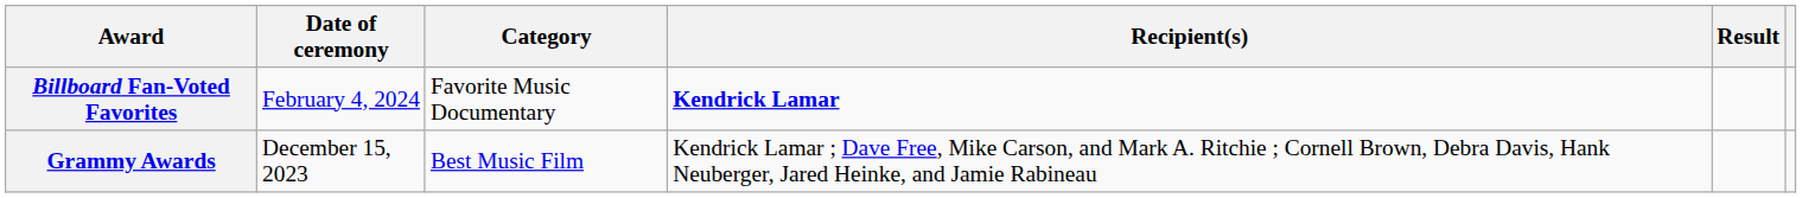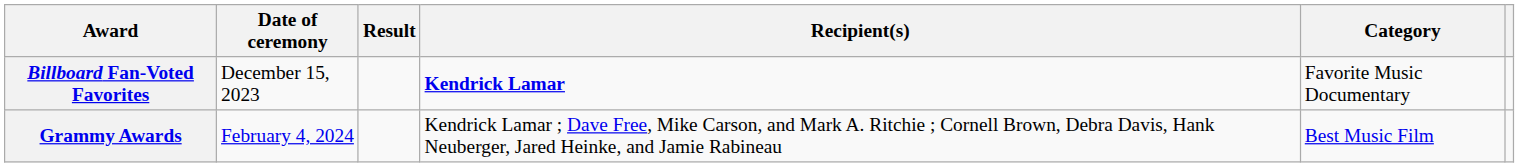 <table class="wikitable sortable plainrowheaders">
 <tr>
 <th scope="col">Award</th>
 <th scope="col">Date of ceremony</th>
+<th scope="col">Result</th>
+<th scope="col">Recipient(s)</th>
 <th scope="col">Category</th>
-<th scope="col">Recipient(s)</th>
-<th scope="col">Result</th>
 <th scope="col" class="unsortable"></th>
 </tr>
 <tr>
 <th scope="row"><a href='#'><em>Billboard</em> Fan-Voted Favorites</a></th>
-<td><a href='#'>February 4, 2024</a></td>
+<td>December 15, 2023</td>
+<td></td>
+<td><strong><a href='#'>Kendrick Lamar</a></strong></td>
 <td>Favorite Music Documentary</td>
-<td><strong><a href='#'>Kendrick Lamar</a></strong></td>
-<td></td>
 <td align="center"></td>
 </tr>
 <tr>
 <th scope="row"><a href='#'>Grammy Awards</a></th>
-<td>December 15, 2023</td>
+<td><a href='#'>February 4, 2024</a></td>
+<td></td>
+<td>Kendrick Lamar ; <a href='#'>Dave Free</a>, Mike Carson, and Mark A. Ritchie ; Cornell Brown, Debra Davis, Hank Neuberger, Jared Heinke, and Jamie Rabineau </td>
 <td><a href='#'>Best Music Film</a></td>
-<td>Kendrick Lamar ; <a href='#'>Dave Free</a>, Mike Carson, and Mark A. Ritchie ; Cornell Brown, Debra Davis, Hank Neuberger, Jared Heinke, and Jamie Rabineau </td>
-<td></td>
 <td align="center"></td>
 </tr>
 </table>
